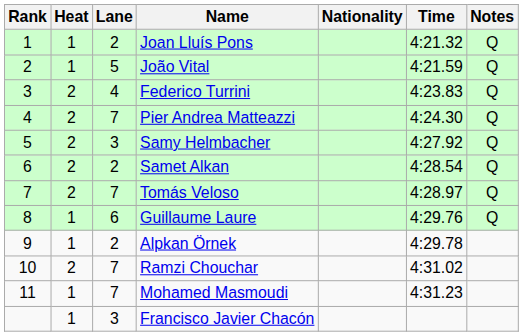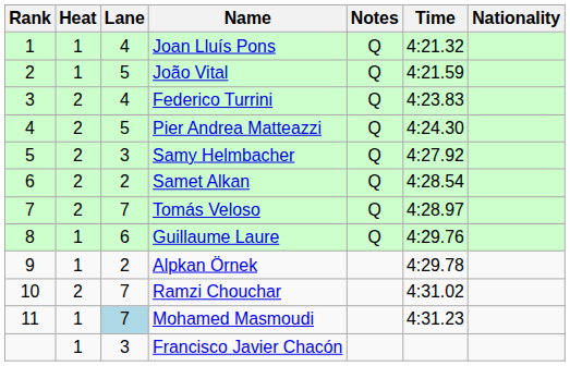 <table class="wikitable sortable" style="text-align:center">
 <tr>
 <th>Rank</th>
 <th>Heat</th>
 <th>Lane</th>
 <th>Name</th>
+<th>Notes</th>
+<th>Time</th>
 <th>Nationality</th>
-<th>Time</th>
-<th>Notes</th>
 </tr>
 <tr bgcolor=ccffcc>
 <td>1</td>
 <td>1</td>
-<td>2</td>
+<td>4</td>
 <td align="left"><a href='#'>Joan Lluís Pons</a></td>
+<td>Q</td>
+<td>4:21.32</td>
 <td align="left"></td>
-<td>4:21.32</td>
-<td>Q</td>
 </tr>
 <tr bgcolor=ccffcc>
 <td>2</td>
 <td>1</td>
 <td>5</td>
 <td align="left"><a href='#'>João Vital</a></td>
+<td>Q</td>
+<td>4:21.59</td>
 <td align="left"></td>
-<td>4:21.59</td>
-<td>Q</td>
 </tr>
 <tr bgcolor=ccffcc>
 <td>3</td>
 <td>2</td>
 <td>4</td>
 <td align="left"><a href='#'>Federico Turrini</a></td>
+<td>Q</td>
+<td>4:23.83</td>
 <td align="left"></td>
-<td>4:23.83</td>
-<td>Q</td>
 </tr>
 <tr bgcolor=ccffcc>
 <td>4</td>
 <td>2</td>
-<td>7</td>
+<td>5</td>
 <td align="left"><a href='#'>Pier Andrea Matteazzi</a></td>
+<td>Q</td>
+<td>4:24.30</td>
 <td align="left"></td>
-<td>4:24.30</td>
-<td>Q</td>
 </tr>
 <tr bgcolor=ccffcc>
 <td>5</td>
 <td>2</td>
 <td>3</td>
 <td align="left"><a href='#'>Samy Helmbacher</a></td>
+<td>Q</td>
+<td>4:27.92</td>
 <td align="left"></td>
-<td>4:27.92</td>
-<td>Q</td>
 </tr>
 <tr bgcolor=ccffcc>
 <td>6</td>
 <td>2</td>
 <td>2</td>
 <td align="left"><a href='#'>Samet Alkan</a></td>
+<td>Q</td>
+<td>4:28.54</td>
 <td align="left"></td>
-<td>4:28.54</td>
-<td>Q</td>
 </tr>
 <tr bgcolor=ccffcc>
 <td>7</td>
 <td>2</td>
 <td>7</td>
 <td align="left"><a href='#'>Tomás Veloso</a></td>
+<td>Q</td>
+<td>4:28.97</td>
 <td align="left"></td>
-<td>4:28.97</td>
-<td>Q</td>
 </tr>
 <tr bgcolor=ccffcc>
 <td>8</td>
 <td>1</td>
 <td>6</td>
 <td align="left"><a href='#'>Guillaume Laure</a></td>
+<td>Q</td>
+<td>4:29.76</td>
 <td align="left"></td>
-<td>4:29.76</td>
-<td>Q</td>
 </tr>
 <tr>
 <td>9</td>
 <td>1</td>
 <td>2</td>
 <td align="left"><a href='#'>Alpkan Örnek</a></td>
+<td></td>
+<td>4:29.78</td>
 <td align="left"></td>
-<td>4:29.78</td>
-<td></td>
 </tr>
 <tr>
 <td>10</td>
 <td>2</td>
 <td>7</td>
 <td align="left"><a href='#'>Ramzi Chouchar</a></td>
+<td></td>
+<td>4:31.02</td>
 <td align="left"></td>
-<td>4:31.02</td>
-<td></td>
 </tr>
 <tr>
 <td>11</td>
 <td>1</td>
-<td>7</td>
+<td style="background: lightblue;">7</td>
 <td align="left"><a href='#'>Mohamed Masmoudi</a></td>
+<td></td>
+<td>4:31.23</td>
 <td align="left"></td>
-<td>4:31.23</td>
-<td></td>
 </tr>
 <tr>
 <td></td>
 <td>1</td>
 <td>3</td>
 <td align="left"><a href='#'>Francisco Javier Chacón</a></td>
-<td align="left"></td>
 <td></td>
 <td></td>
+<td align="left"></td>
 </tr>
 </table>
